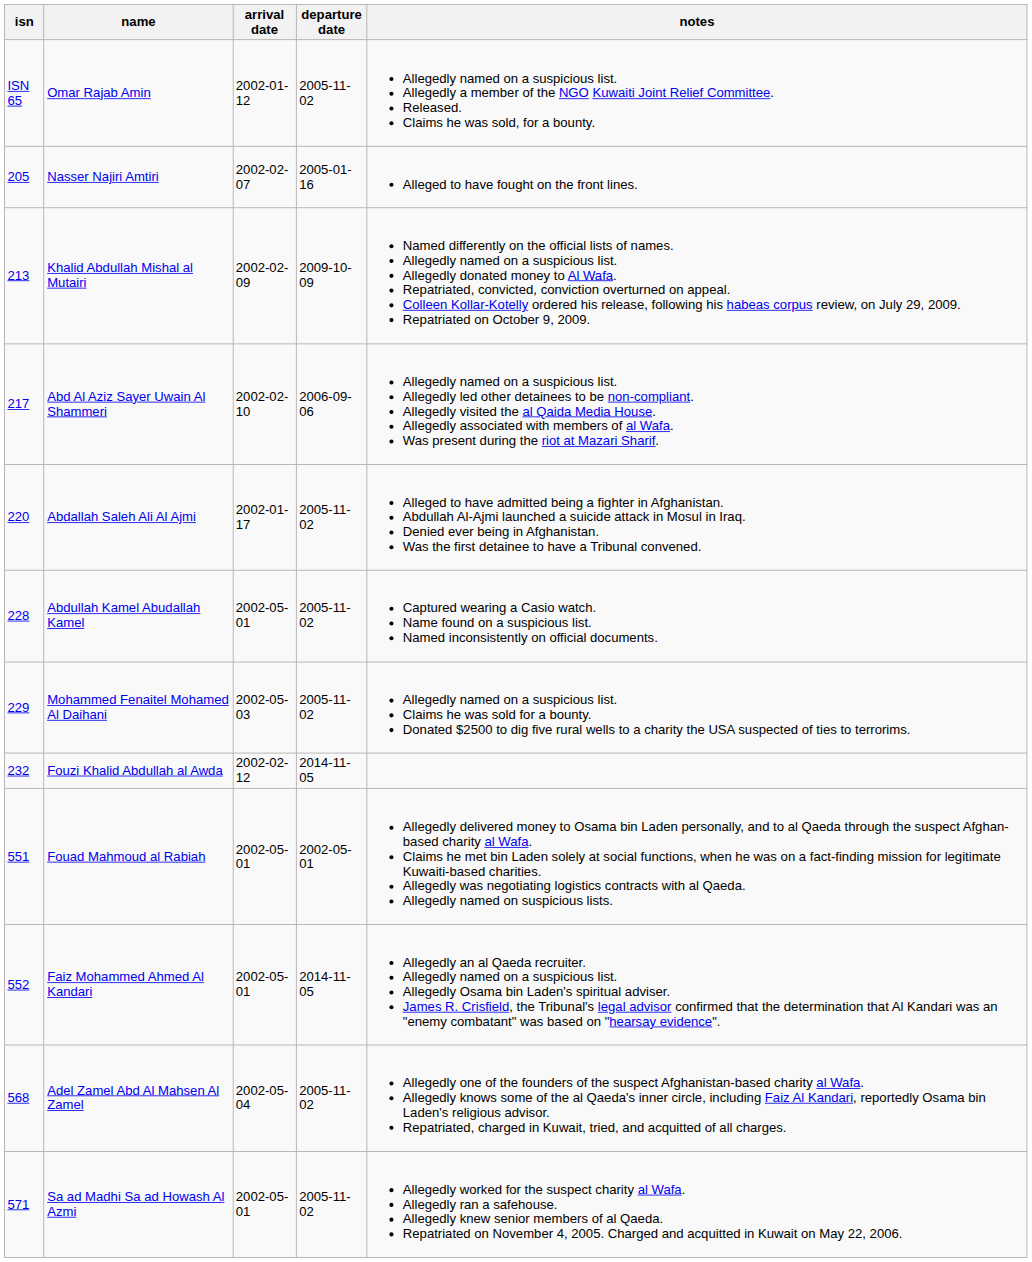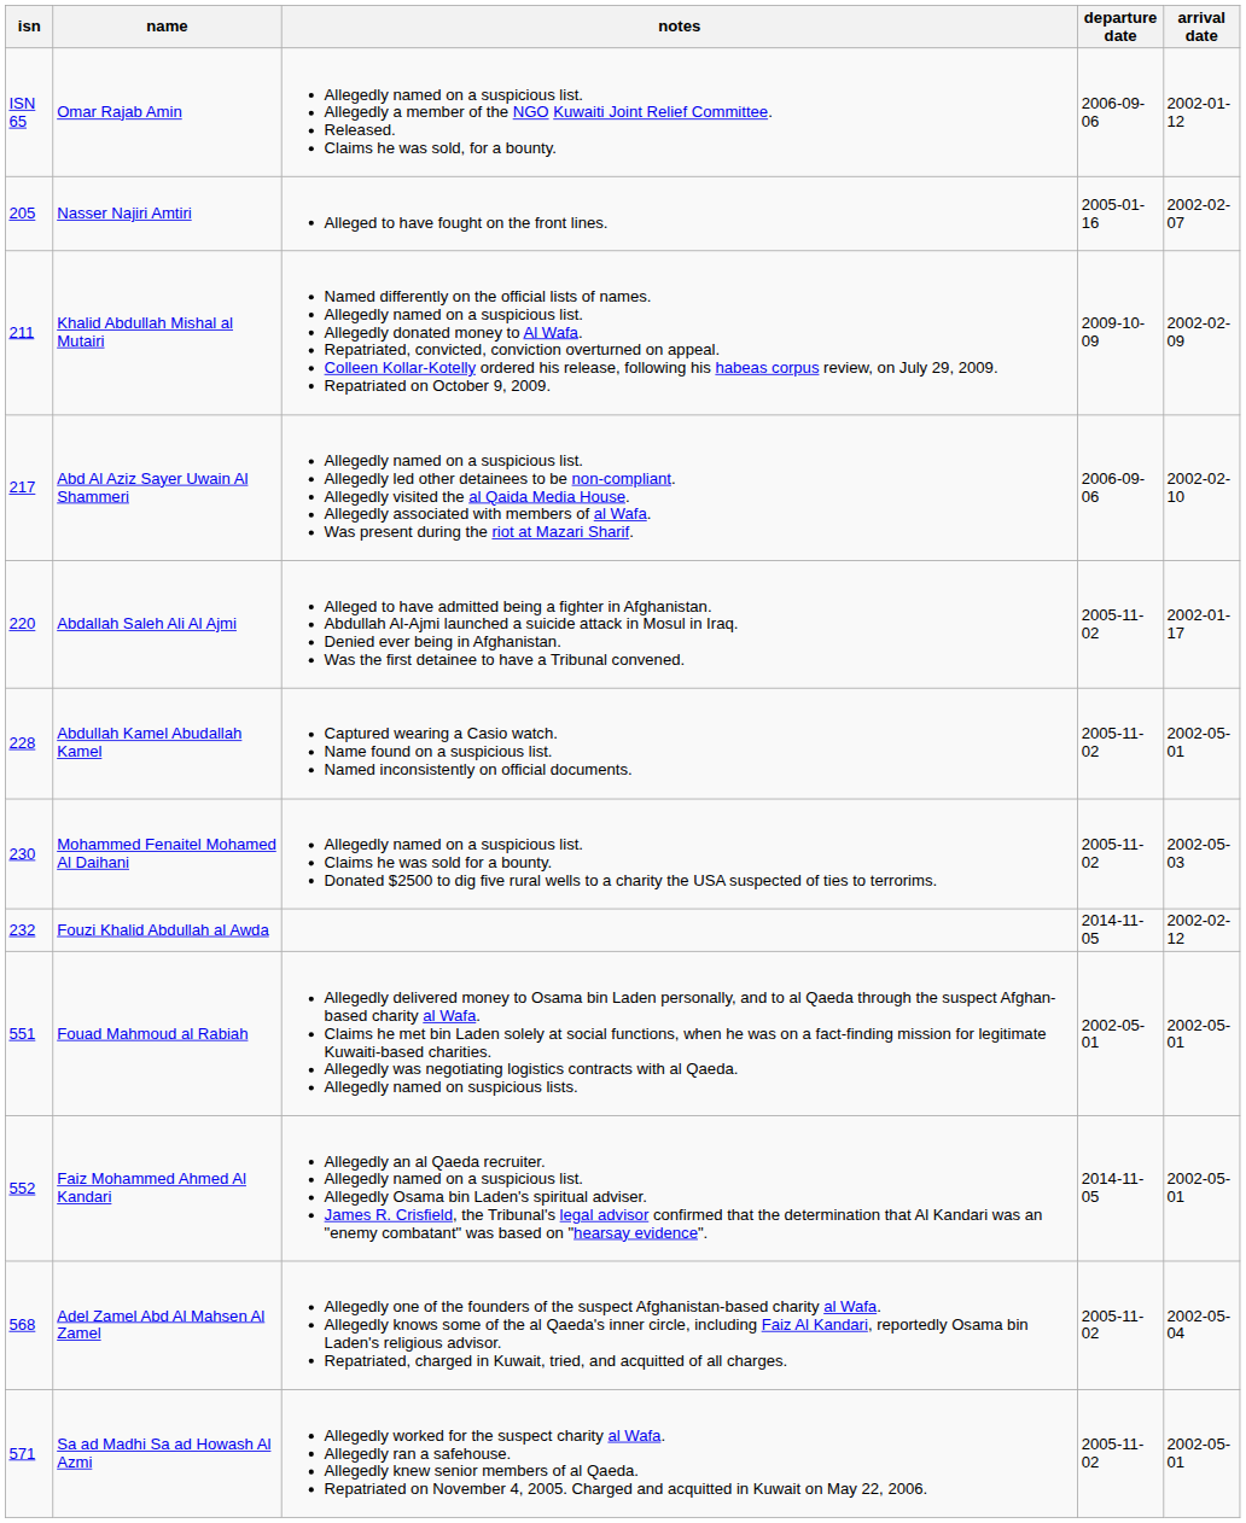 <table class="wikitable">
 <tr>
 <th><strong>isn</strong></th>
 <th><strong>name</strong></th>
+<th><strong>notes</strong></th>
+<th>departure<br>date</th>
 <th>arrival<br>date</th>
-<th>departure<br>date</th>
-<th><strong>notes</strong></th>
 </tr>
 <tr>
 <td><a href='#'>ISN 65</a></td>
 <td><a href='#'>Omar Rajab Amin</a></td>
+<td><br><ul><li>Allegedly named on a suspicious list.</li><li>Allegedly a member of the <a href='#'>NGO</a> <a href='#'>Kuwaiti Joint Relief Committee</a>.</li><li>Released.</li><li>Claims he was sold, for a bounty.</li></ul></td>
+<td>2006-09-06</td>
 <td>2002-01-12</td>
-<td>2005-11-02</td>
-<td><br><ul><li>Allegedly named on a suspicious list.</li><li>Allegedly a member of the <a href='#'>NGO</a> <a href='#'>Kuwaiti Joint Relief Committee</a>.</li><li>Released.</li><li>Claims he was sold, for a bounty.</li></ul></td>
 </tr>
 <tr>
 <td><a href='#'>205</a></td>
 <td><a href='#'>Nasser Najiri Amtiri</a></td>
+<td><br><ul><li>Alleged to have fought on the front lines.</li></ul></td>
+<td>2005-01-16</td>
 <td>2002-02-07</td>
-<td>2005-01-16</td>
-<td><br><ul><li>Alleged to have fought on the front lines.</li></ul></td>
 </tr>
 <tr>
-<td><a href='#'>213</a></td>
+<td><a href='#'>211</a></td>
 <td><a href='#'>Khalid Abdullah Mishal al Mutairi</a></td>
+<td><br><ul><li>Named differently on the official lists of names.</li><li>Allegedly named on a suspicious list.</li><li>Allegedly donated money to <a href='#'>Al Wafa</a>.</li><li>Repatriated, convicted, conviction overturned on appeal.</li><li><a href='#'>Colleen Kollar-Kotelly</a> ordered his release, following his <a href='#'>habeas corpus</a> review, on July 29, 2009.</li><li>Repatriated on October 9, 2009.</li></ul></td>
+<td>2009-10-09</td>
 <td>2002-02-09</td>
-<td>2009-10-09</td>
-<td><br><ul><li>Named differently on the official lists of names.</li><li>Allegedly named on a suspicious list.</li><li>Allegedly donated money to <a href='#'>Al Wafa</a>.</li><li>Repatriated, convicted, conviction overturned on appeal.</li><li><a href='#'>Colleen Kollar-Kotelly</a> ordered his release, following his <a href='#'>habeas corpus</a> review, on July 29, 2009.</li><li>Repatriated on October 9, 2009.</li></ul></td>
 </tr>
 <tr>
 <td><a href='#'>217</a></td>
 <td><a href='#'>Abd Al Aziz Sayer Uwain Al Shammeri</a></td>
+<td><br><ul><li>Allegedly named on a suspicious list.</li><li>Allegedly led other detainees to be <a href='#'>non-compliant</a>.</li><li>Allegedly visited the <a href='#'>al Qaida Media House</a>.</li><li>Allegedly associated with members of <a href='#'>al Wafa</a>.</li><li>Was present during the <a href='#'>riot at Mazari Sharif</a>.</li></ul></td>
+<td>2006-09-06</td>
 <td>2002-02-10</td>
-<td>2006-09-06</td>
-<td><br><ul><li>Allegedly named on a suspicious list.</li><li>Allegedly led other detainees to be <a href='#'>non-compliant</a>.</li><li>Allegedly visited the <a href='#'>al Qaida Media House</a>.</li><li>Allegedly associated with members of <a href='#'>al Wafa</a>.</li><li>Was present during the <a href='#'>riot at Mazari Sharif</a>.</li></ul></td>
 </tr>
 <tr>
 <td><a href='#'>220</a></td>
 <td><a href='#'>Abdallah Saleh Ali Al Ajmi</a></td>
+<td><br><ul><li>Alleged to have admitted being a fighter in Afghanistan.</li><li>Abdullah Al-Ajmi launched a suicide attack in Mosul in Iraq.</li><li>Denied ever being in Afghanistan.</li><li>Was the first detainee to have a Tribunal convened.</li></ul></td>
+<td>2005-11-02</td>
 <td>2002-01-17</td>
-<td>2005-11-02</td>
-<td><br><ul><li>Alleged to have admitted being a fighter in Afghanistan.</li><li>Abdullah Al-Ajmi launched a suicide attack in Mosul in Iraq.</li><li>Denied ever being in Afghanistan.</li><li>Was the first detainee to have a Tribunal convened.</li></ul></td>
 </tr>
 <tr>
 <td><a href='#'>228</a></td>
 <td><a href='#'>Abdullah Kamel Abudallah Kamel</a></td>
+<td><br><ul><li>Captured wearing a Casio watch.</li><li>Name found on a suspicious list.</li><li>Named inconsistently on official documents.</li></ul></td>
+<td>2005-11-02</td>
 <td>2002-05-01</td>
-<td>2005-11-02</td>
-<td><br><ul><li>Captured wearing a Casio watch.</li><li>Name found on a suspicious list.</li><li>Named inconsistently on official documents.</li></ul></td>
 </tr>
 <tr>
-<td><a href='#'>229</a></td>
+<td><a href='#'>230</a></td>
 <td><a href='#'>Mohammed Fenaitel Mohamed Al Daihani</a></td>
+<td><br><ul><li>Allegedly named on a suspicious list.</li><li>Claims he was  sold for a bounty.</li><li>Donated $2500 to dig five rural wells to a charity the USA suspected of ties to terrorims.</li></ul></td>
+<td>2005-11-02</td>
 <td>2002-05-03</td>
-<td>2005-11-02</td>
-<td><br><ul><li>Allegedly named on a suspicious list.</li><li>Claims he was  sold for a bounty.</li><li>Donated $2500 to dig five rural wells to a charity the USA suspected of ties to terrorims.</li></ul></td>
 </tr>
 <tr>
 <td><a href='#'>232</a></td>
 <td><a href='#'>Fouzi Khalid Abdullah al Awda</a></td>
+<td></td>
+<td>2014-11-05</td>
 <td>2002-02-12</td>
-<td>2014-11-05</td>
-<td></td>
 </tr>
 <tr>
 <td><a href='#'>551</a></td>
 <td><a href='#'>Fouad Mahmoud al Rabiah</a></td>
+<td><br><ul><li>Allegedly delivered money to Osama bin Laden personally, and to al Qaeda through the suspect Afghan-based charity <a href='#'>al Wafa</a>.</li><li>Claims he met bin Laden solely at social functions, when he was on a fact-finding mission for legitimate Kuwaiti-based charities.</li><li>Allegedly was negotiating logistics contracts with al Qaeda.</li><li>Allegedly named on suspicious lists.</li></ul></td>
 <td>2002-05-01</td>
 <td>2002-05-01</td>
-<td><br><ul><li>Allegedly delivered money to Osama bin Laden personally, and to al Qaeda through the suspect Afghan-based charity <a href='#'>al Wafa</a>.</li><li>Claims he met bin Laden solely at social functions, when he was on a fact-finding mission for legitimate Kuwaiti-based charities.</li><li>Allegedly was negotiating logistics contracts with al Qaeda.</li><li>Allegedly named on suspicious lists.</li></ul></td>
 </tr>
 <tr>
 <td><a href='#'>552</a></td>
 <td><a href='#'>Faiz Mohammed Ahmed Al Kandari</a></td>
+<td><br><ul><li>Allegedly an al Qaeda recruiter.</li><li>Allegedly named on a suspicious list.</li><li>Allegedly Osama bin Laden's spiritual adviser.</li><li><a href='#'>James R. Crisfield</a>, the Tribunal's <a href='#'>legal advisor</a> confirmed that the determination that Al Kandari was an "enemy combatant" was based on "<a href='#'>hearsay evidence</a>".</li></ul></td>
+<td>2014-11-05</td>
 <td>2002-05-01</td>
-<td>2014-11-05</td>
-<td><br><ul><li>Allegedly an al Qaeda recruiter.</li><li>Allegedly named on a suspicious list.</li><li>Allegedly Osama bin Laden's spiritual adviser.</li><li><a href='#'>James R. Crisfield</a>, the Tribunal's <a href='#'>legal advisor</a> confirmed that the determination that Al Kandari was an "enemy combatant" was based on "<a href='#'>hearsay evidence</a>".</li></ul></td>
 </tr>
 <tr>
 <td><a href='#'>568</a></td>
 <td><a href='#'>Adel Zamel Abd Al Mahsen Al Zamel</a></td>
+<td><br><ul><li>Allegedly one of the founders of the suspect Afghanistan-based charity <a href='#'>al Wafa</a>.</li><li>Allegedly knows some of the al Qaeda's inner circle, including <a href='#'>Faiz Al Kandari</a>, reportedly Osama bin Laden's religious advisor.</li><li>Repatriated, charged in Kuwait, tried, and acquitted of all charges.</li></ul></td>
+<td>2005-11-02</td>
 <td>2002-05-04</td>
-<td>2005-11-02</td>
-<td><br><ul><li>Allegedly one of the founders of the suspect Afghanistan-based charity <a href='#'>al Wafa</a>.</li><li>Allegedly knows some of the al Qaeda's inner circle, including <a href='#'>Faiz Al Kandari</a>, reportedly Osama bin Laden's religious advisor.</li><li>Repatriated, charged in Kuwait, tried, and acquitted of all charges.</li></ul></td>
 </tr>
 <tr>
 <td><a href='#'>571</a></td>
 <td><a href='#'>Sa ad Madhi Sa ad Howash Al Azmi</a></td>
+<td><br><ul><li>Allegedly worked for the suspect charity <a href='#'>al Wafa</a>.</li><li>Allegedly ran a safehouse.</li><li>Allegedly knew senior members of al Qaeda.</li><li>Repatriated on November 4, 2005.  Charged and acquitted in Kuwait on May 22, 2006.</li></ul></td>
+<td>2005-11-02</td>
 <td>2002-05-01</td>
-<td>2005-11-02</td>
-<td><br><ul><li>Allegedly worked for the suspect charity <a href='#'>al Wafa</a>.</li><li>Allegedly ran a safehouse.</li><li>Allegedly knew senior members of al Qaeda.</li><li>Repatriated on November 4, 2005.  Charged and acquitted in Kuwait on May 22, 2006.</li></ul></td>
 </tr>
 </table>
